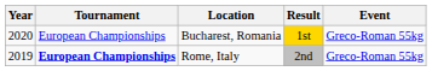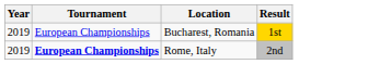 <table class="wikitable" style="font-size:95%;">
 <tr>
 <th>Year</th>
 <th>Tournament</th>
 <th>Location</th>
 <th>Result</th>
-<th>Event</th>
 </tr>
 <tr>
-<td>2020</td>
+<td>2019</td>
 <td><a href='#'>European Championships</a></td>
 <td>Bucharest, Romania</td>
 <td align="center" bgcolor="gold">1st</td>
-<td><a href='#'>Greco-Roman 55kg</a></td>
 </tr>
 <tr>
 <td>2019</td>
 <td><strong><a href='#'>European Championships</a></strong></td>
 <td>Rome, Italy</td>
 <td align="center" bgcolor="silver">2nd</td>
-<td><a href='#'>Greco-Roman 55kg</a></td>
 </tr>
 </table>
